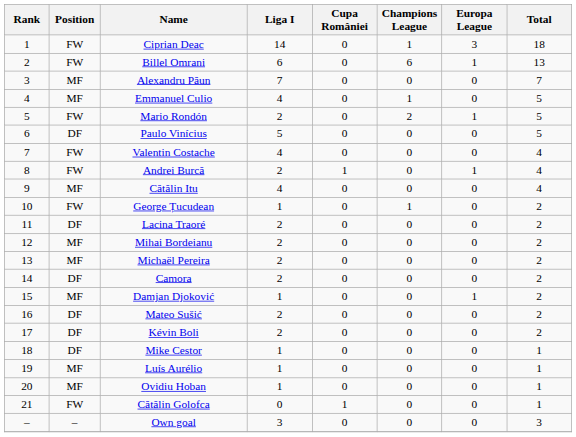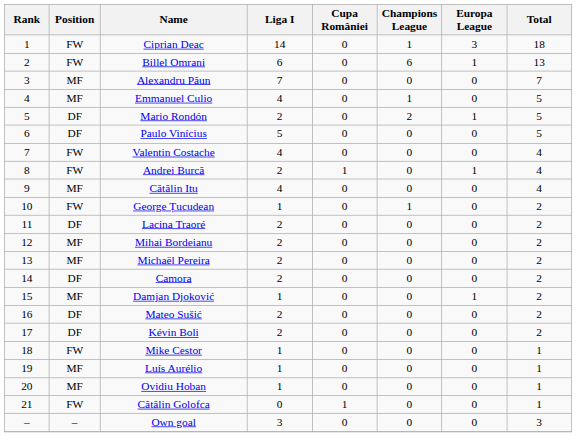 <table class="wikitable" style="text-align:center;">
 <tr>
 <th style="width:56px;">Rank</th>
 <th style="width:64px;">Position</th>
 <th style="width:200px;">Name</th>
 <th style="width:84px;">Liga I</th>
 <th style="width:84px;">Cupa României</th>
 <th style="width:84px;">Champions League</th>
 <th style="width:84px;">Europa League</th>
 <th style="width:84px;">Total</th>
 </tr>
 <tr>
 <td>1</td>
 <td>FW</td>
 <td> <a href='#'>Ciprian Deac</a></td>
 <td>14</td>
 <td>0</td>
 <td>1</td>
 <td>3</td>
 <td>18</td>
 </tr>
 <tr>
 <td>2</td>
 <td>FW</td>
 <td> <a href='#'>Billel Omrani</a></td>
 <td>6</td>
 <td>0</td>
 <td>6</td>
 <td>1</td>
 <td>13</td>
 </tr>
 <tr>
 <td>3</td>
 <td>MF</td>
 <td> <a href='#'>Alexandru Păun</a></td>
 <td>7</td>
 <td>0</td>
 <td>0</td>
 <td>0</td>
 <td>7</td>
 </tr>
 <tr>
 <td>4</td>
 <td>MF</td>
 <td> <a href='#'>Emmanuel Culio</a></td>
 <td>4</td>
 <td>0</td>
 <td>1</td>
 <td>0</td>
 <td>5</td>
 </tr>
 <tr>
 <td>5</td>
-<td>FW</td>
+<td>DF</td>
 <td> <a href='#'>Mario Rondón</a></td>
 <td>2</td>
 <td>0</td>
 <td>2</td>
 <td>1</td>
 <td>5</td>
 </tr>
 <tr>
 <td>6</td>
 <td>DF</td>
 <td> <a href='#'>Paulo Vinícius</a></td>
 <td>5</td>
 <td>0</td>
 <td>0</td>
 <td>0</td>
 <td>5</td>
 </tr>
 <tr>
 <td>7</td>
 <td>FW</td>
 <td> <a href='#'>Valentin Costache</a></td>
 <td>4</td>
 <td>0</td>
 <td>0</td>
 <td>0</td>
 <td>4</td>
 </tr>
 <tr>
 <td>8</td>
 <td>FW</td>
 <td> <a href='#'>Andrei Burcă</a></td>
 <td>2</td>
 <td>1</td>
 <td>0</td>
 <td>1</td>
 <td>4</td>
 </tr>
 <tr>
 <td>9</td>
 <td>MF</td>
 <td> <a href='#'>Cătălin Itu</a></td>
 <td>4</td>
 <td>0</td>
 <td>0</td>
 <td>0</td>
 <td>4</td>
 </tr>
 <tr>
 <td>10</td>
 <td>FW</td>
 <td> <a href='#'>George Țucudean</a></td>
 <td>1</td>
 <td>0</td>
 <td>1</td>
 <td>0</td>
 <td>2</td>
 </tr>
 <tr>
 <td>11</td>
 <td>DF</td>
 <td> <a href='#'>Lacina Traoré</a></td>
 <td>2</td>
 <td>0</td>
 <td>0</td>
 <td>0</td>
 <td>2</td>
 </tr>
 <tr>
 <td>12</td>
 <td>MF</td>
 <td> <a href='#'>Mihai Bordeianu</a></td>
 <td>2</td>
 <td>0</td>
 <td>0</td>
 <td>0</td>
 <td>2</td>
 </tr>
 <tr>
 <td>13</td>
 <td>MF</td>
 <td> <a href='#'>Michaël Pereira</a></td>
 <td>2</td>
 <td>0</td>
 <td>0</td>
 <td>0</td>
 <td>2</td>
 </tr>
 <tr>
 <td>14</td>
 <td>DF</td>
 <td> <a href='#'>Camora</a></td>
 <td>2</td>
 <td>0</td>
 <td>0</td>
 <td>0</td>
 <td>2</td>
 </tr>
 <tr>
 <td>15</td>
 <td>MF</td>
 <td> <a href='#'>Damjan Djoković</a></td>
 <td>1</td>
 <td>0</td>
 <td>0</td>
 <td>1</td>
 <td>2</td>
 </tr>
 <tr>
 <td>16</td>
 <td>DF</td>
 <td> <a href='#'>Mateo Sušić</a></td>
 <td>2</td>
 <td>0</td>
 <td>0</td>
 <td>0</td>
 <td>2</td>
 </tr>
 <tr>
 <td>17</td>
 <td>DF</td>
 <td> <a href='#'>Kévin Boli</a></td>
 <td>2</td>
 <td>0</td>
 <td>0</td>
 <td>0</td>
 <td>2</td>
 </tr>
 <tr>
 <td>18</td>
-<td>DF</td>
+<td>FW</td>
 <td> <a href='#'>Mike Cestor</a></td>
 <td>1</td>
 <td>0</td>
 <td>0</td>
 <td>0</td>
 <td>1</td>
 </tr>
 <tr>
 <td>19</td>
 <td>MF</td>
 <td> <a href='#'>Luís Aurélio</a></td>
 <td>1</td>
 <td>0</td>
 <td>0</td>
 <td>0</td>
 <td>1</td>
 </tr>
 <tr>
 <td>20</td>
 <td>MF</td>
 <td> <a href='#'>Ovidiu Hoban</a></td>
 <td>1</td>
 <td>0</td>
 <td>0</td>
 <td>0</td>
 <td>1</td>
 </tr>
 <tr>
 <td>21</td>
 <td>FW</td>
 <td> <a href='#'>Cătălin Golofca</a></td>
 <td>0</td>
 <td>1</td>
 <td>0</td>
 <td>0</td>
 <td>1</td>
 </tr>
 <tr>
 <td>–</td>
 <td>–</td>
 <td> <a href='#'>Own goal</a></td>
 <td>3</td>
 <td>0</td>
 <td>0</td>
 <td>0</td>
 <td>3</td>
 </tr>
 <tr>
 </tr>
 </table>
